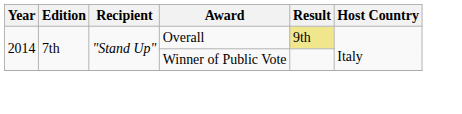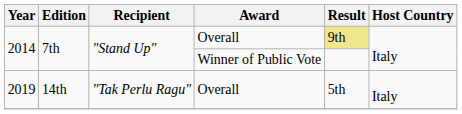 <table class="wikitable">
 <tr>
 <th>Year</th>
 <th>Edition</th>
 <th>Recipient</th>
 <th>Award</th>
 <th>Result</th>
 <th>Host Country</th>
 </tr>
 <tr>
 <td rowspan="2">2014</td>
 <td rowspan="2">7th</td>
 <td rowspan="2"><em>"Stand Up"</em></td>
 <td rowspan="1">Overall</td>
 <td style="background: khaki;">9th</td>
 <td rowspan="2"> <br> Italy</td>
 </tr>
 <tr>
 <td>Winner of Public Vote</td>
 <td></td>
 </tr>
 <tr>
+<td rowspan="1">2019</td>
+<td>14th</td>
+<td rowspan="1"><em>"Tak Perlu Ragu"</em></td>
+<td rowspan="1">Overall</td>
+<td>5th</td>
+<td rowspan="1"> <br> Italy</td>
+</tr>
+<tr>
 </tr>
 </table>
